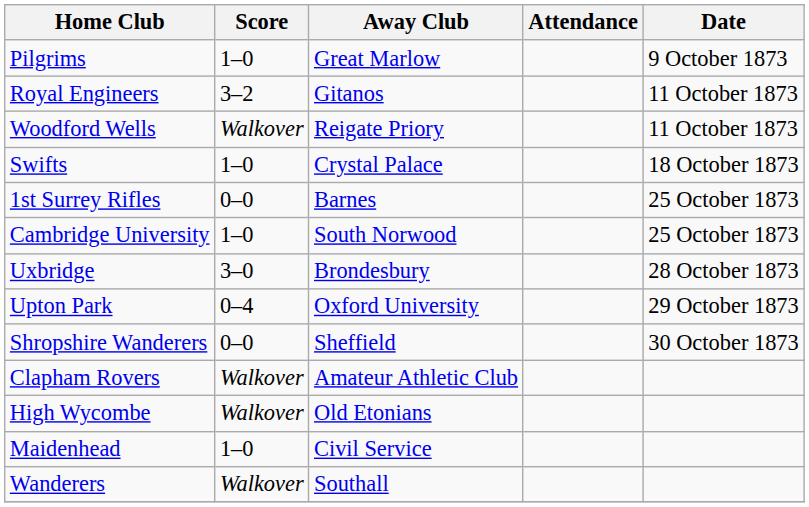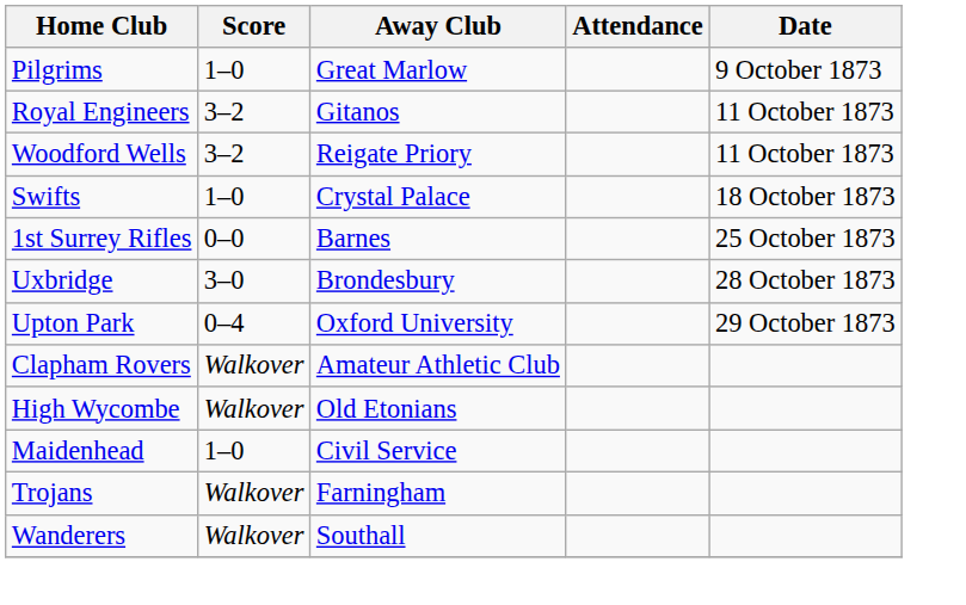 <table class="wikitable">
 <tr>
 <th>Home Club</th>
 <th>Score</th>
 <th>Away Club</th>
 <th>Attendance</th>
 <th>Date</th>
 </tr>
 <tr>
 <td><a href='#'>Pilgrims</a></td>
 <td>1–0</td>
 <td><a href='#'>Great Marlow</a></td>
 <td></td>
 <td>9 October 1873</td>
 </tr>
 <tr>
 <td><a href='#'>Royal Engineers</a></td>
 <td>3–2</td>
 <td><a href='#'>Gitanos</a></td>
 <td></td>
 <td>11 October 1873</td>
 </tr>
 <tr>
 <td><a href='#'>Woodford Wells</a></td>
-<td><em>Walkover</em></td>
+<td>3–2</td>
 <td><a href='#'>Reigate Priory</a></td>
 <td></td>
 <td>11 October 1873</td>
 </tr>
 <tr>
 <td><a href='#'>Swifts</a></td>
 <td>1–0</td>
 <td><a href='#'>Crystal Palace</a></td>
 <td></td>
 <td>18 October 1873</td>
 </tr>
 <tr>
 <td><a href='#'>1st Surrey Rifles</a></td>
 <td>0–0</td>
 <td><a href='#'>Barnes</a></td>
 <td></td>
 <td>25 October 1873</td>
 </tr>
 <tr>
-<td><a href='#'>Cambridge University</a></td>
-<td>1–0</td>
-<td><a href='#'>South Norwood</a></td>
-<td></td>
-<td>25 October 1873</td>
-</tr>
-<tr>
 <td><a href='#'>Uxbridge</a></td>
 <td>3–0</td>
 <td><a href='#'>Brondesbury</a></td>
 <td></td>
 <td>28 October 1873</td>
 </tr>
 <tr>
 <td><a href='#'>Upton Park</a></td>
 <td>0–4</td>
 <td><a href='#'>Oxford University</a></td>
 <td></td>
 <td>29 October 1873</td>
-</tr>
-<tr>
-<td><a href='#'>Shropshire Wanderers</a></td>
-<td>0–0</td>
-<td><a href='#'>Sheffield</a></td>
-<td></td>
-<td>30 October 1873</td>
 </tr>
 <tr>
 <td><a href='#'>Clapham Rovers</a></td>
 <td><em>Walkover</em></td>
 <td><a href='#'>Amateur Athletic Club</a></td>
 <td></td>
 <td></td>
 </tr>
 <tr>
 <td><a href='#'>High Wycombe</a></td>
 <td><em>Walkover</em></td>
 <td><a href='#'>Old Etonians</a></td>
 <td></td>
 <td></td>
 </tr>
 <tr>
 <td><a href='#'>Maidenhead</a></td>
 <td>1–0</td>
 <td><a href='#'>Civil Service</a></td>
 <td></td>
 <td></td>
 </tr>
 <tr>
+<td><a href='#'>Trojans</a></td>
+<td><em>Walkover</em></td>
+<td><a href='#'>Farningham</a></td>
+<td></td>
+<td></td>
+</tr>
+<tr>
 <td><a href='#'>Wanderers</a></td>
 <td><em>Walkover</em></td>
 <td><a href='#'>Southall</a></td>
 <td></td>
 <td></td>
 </tr>
 <tr>
 </tr>
 </table>
